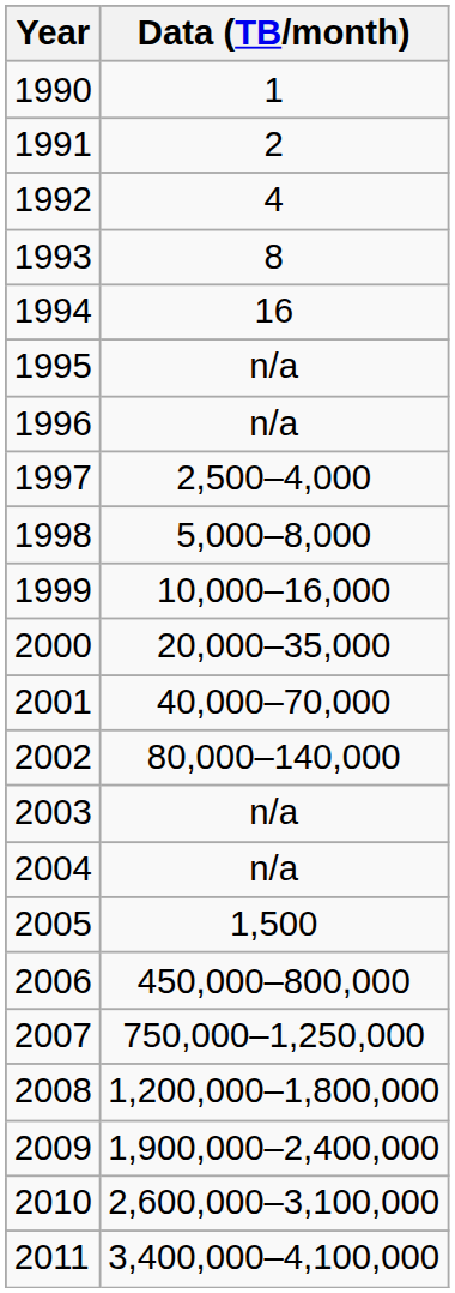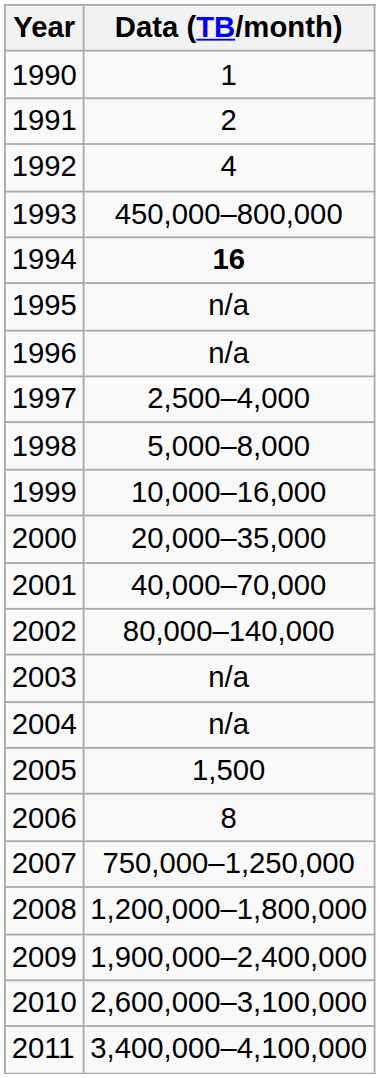 <table class="wikitable">
 <tr>
 <th>Year</th>
 <th>Data (<a href='#'>TB</a>/month)</th>
 </tr>
 <tr 1987 2.2>
 <td>1990</td>
 <td align=center>1</td>
 </tr>
 <tr>
 <td>1991</td>
 <td align=center>2</td>
 </tr>
 <tr>
 <td>1992</td>
 <td align=center>4</td>
 </tr>
 <tr>
 <td>1993</td>
-<td align=center>8</td>
+<td align=center>450,000–800,000</td>
 </tr>
 <tr>
 <td>1994</td>
-<td align=center>16</td>
+<td align=center><strong>16</strong></td>
 </tr>
 <tr>
 <td>1995</td>
 <td align=center>n/a</td>
 </tr>
 <tr>
 <td>1996</td>
 <td align=center>n/a</td>
 </tr>
 <tr>
 <td>1997</td>
 <td align=center>2,500–4,000</td>
 </tr>
 <tr>
 <td>1998</td>
 <td align=center>5,000–8,000</td>
 </tr>
 <tr>
 <td>1999</td>
 <td align=center>10,000–16,000</td>
 </tr>
 <tr>
 <td>2000</td>
 <td align=center>20,000–35,000</td>
 </tr>
 <tr>
 <td>2001</td>
 <td align=center>40,000–70,000</td>
 </tr>
 <tr>
 <td>2002</td>
 <td align=center>80,000–140,000</td>
 </tr>
 <tr>
 <td>2003</td>
 <td align=center>n/a</td>
 </tr>
 <tr>
 <td>2004</td>
 <td align=center>n/a</td>
 </tr>
 <tr>
 <td>2005</td>
 <td align=center>1,500</td>
 </tr>
 <tr>
 <td>2006</td>
-<td align=center>450,000–800,000</td>
+<td align=center>8</td>
 </tr>
 <tr>
 <td>2007</td>
 <td align=center>750,000–1,250,000</td>
 </tr>
 <tr>
 <td>2008</td>
 <td align=center>1,200,000–1,800,000</td>
 </tr>
 <tr>
 <td>2009</td>
 <td align=center>1,900,000–2,400,000</td>
 </tr>
 <tr>
 <td>2010</td>
 <td align=center>2,600,000–3,100,000</td>
 </tr>
 <tr>
 <td>2011</td>
 <td align=center>3,400,000–4,100,000</td>
 </tr>
 </table>
